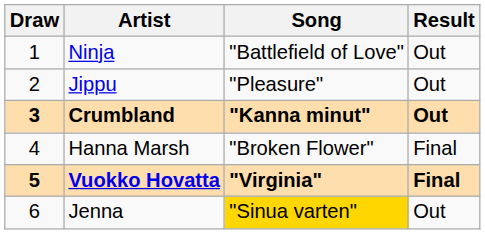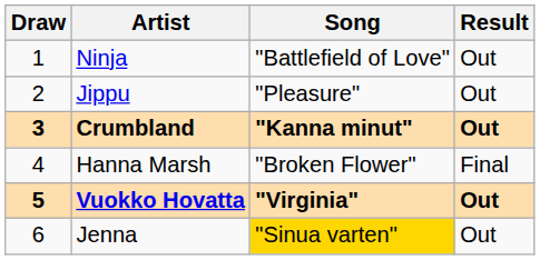 <table class="sortable wikitable" style="margin: 1em auto 1em auto; text-align:center">
 <tr>
 <th>Draw</th>
 <th>Artist</th>
 <th>Song</th>
 <th>Result</th>
 </tr>
 <tr>
 <td>1</td>
 <td align="left"><a href='#'>Ninja</a></td>
 <td align="left">"Battlefield of Love"</td>
 <td align="left">Out</td>
 </tr>
 <tr>
 <td>2</td>
 <td align="left"><a href='#'>Jippu</a></td>
 <td align="left">"Pleasure"</td>
 <td align="left">Out</td>
 </tr>
 <tr style="font-weight:bold; background:navajowhite;">
 <td>3</td>
 <td align="left">Crumbland</td>
 <td align="left">"Kanna minut"</td>
 <td align="left">Out</td>
 </tr>
 <tr>
 <td>4</td>
 <td align="left">Hanna Marsh</td>
 <td align="left">"Broken Flower"</td>
 <td align="left">Final</td>
 </tr>
 <tr style="font-weight:bold; background:navajowhite;">
 <td>5</td>
 <td align="left"><a href='#'>Vuokko Hovatta</a></td>
 <td align="left">"Virginia"</td>
-<td align="left">Final</td>
+<td align="left">Out</td>
 </tr>
 <tr>
 <td>6</td>
 <td align="left">Jenna</td>
 <td align="left" style="background: gold;">"Sinua varten"</td>
 <td align="left">Out</td>
 </tr>
 </table>
